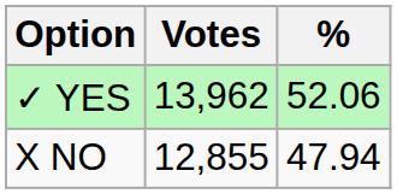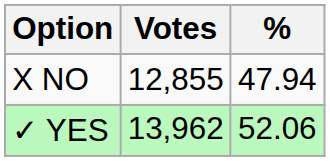 <table class="wikitable">
 <tr>
 <th>Option</th>
 <th>Votes</th>
 <th>%</th>
 </tr>
 <tr>
+<td>X NO</td>
+<td>12,855</td>
+<td>47.94</td>
+</tr>
+<tr>
 <td style=background:#bbf8be>✓ YES</td>
 <td style=background:#bbf8be>13,962</td>
 <td style=background:#bbf8be>52.06</td>
 </tr>
-<tr>
-<td>X NO</td>
-<td>12,855</td>
-<td>47.94</td>
-</tr>
 </table>
